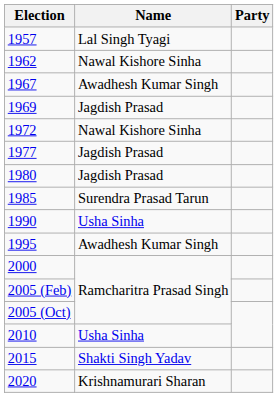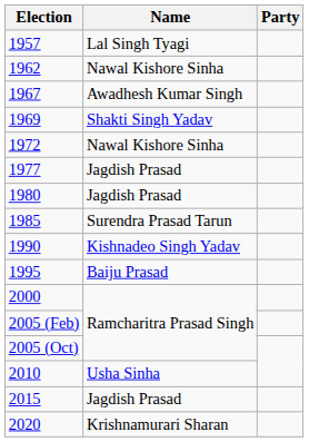 <table class="wikitable sortable">
 <tr>
 <th>Election</th>
 <th>Name</th>
 <th colspan="2">Party</th>
 </tr>
 <tr>
 <td><a href='#'>1957</a></td>
 <td>Lal Singh Tyagi</td>
 <td></td>
 </tr>
 <tr>
 <td><a href='#'>1962</a></td>
 <td>Nawal Kishore Sinha</td>
 <td></td>
 </tr>
 <tr>
 <td><a href='#'>1967</a></td>
 <td>Awadhesh Kumar Singh</td>
 <td></td>
 </tr>
 <tr>
 <td><a href='#'>1969</a></td>
-<td>Jagdish Prasad</td>
+<td><a href='#'>Shakti Singh Yadav</a></td>
 <td></td>
 </tr>
 <tr>
 <td><a href='#'>1972</a></td>
 <td>Nawal Kishore Sinha</td>
 <td></td>
 </tr>
 <tr>
 <td><a href='#'>1977</a></td>
 <td>Jagdish Prasad</td>
 <td></td>
 </tr>
 <tr>
 <td><a href='#'>1980</a></td>
 <td>Jagdish Prasad</td>
 <td></td>
 </tr>
 <tr>
 <td><a href='#'>1985</a></td>
 <td>Surendra Prasad Tarun</td>
 <td></td>
 </tr>
 <tr>
 <td><a href='#'>1990</a></td>
-<td><a href='#'>Usha Sinha</a></td>
+<td><a href='#'>Kishnadeo Singh Yadav</a></td>
 <td></td>
 </tr>
 <tr>
 <td><a href='#'>1995</a></td>
-<td>Awadhesh Kumar Singh</td>
+<td><a href='#'>Baiju Prasad</a></td>
 <td></td>
 </tr>
 <tr>
 <td><a href='#'>2000</a></td>
 <td rowspan="3">Ramcharitra Prasad Singh</td>
 <td></td>
 </tr>
 <tr>
 <td><a href='#'>2005 (Feb)</a></td>
 <td></td>
 </tr>
 <tr>
 <td><a href='#'>2005 (Oct)</a></td>
 </tr>
 <tr>
 <td><a href='#'>2010</a></td>
 <td><a href='#'>Usha Sinha</a></td>
 </tr>
 <tr>
 <td><a href='#'>2015</a></td>
-<td><a href='#'>Shakti Singh Yadav</a></td>
+<td>Jagdish Prasad</td>
 <td></td>
 </tr>
 <tr>
 <td><a href='#'>2020</a></td>
 <td>Krishnamurari Sharan</td>
 <td></td>
 </tr>
 </table>
